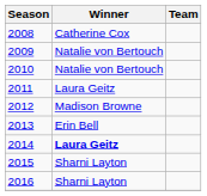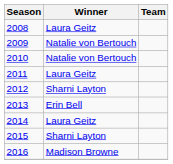 <table class="wikitable collapsible">
 <tr>
 <th>Season</th>
 <th>Winner</th>
 <th>Team</th>
 </tr>
 <tr>
 <td><a href='#'>2008</a></td>
-<td><a href='#'>Catherine Cox</a></td>
+<td><a href='#'>Laura Geitz</a></td>
 <td></td>
 </tr>
 <tr>
 <td><a href='#'>2009</a></td>
 <td><a href='#'>Natalie von Bertouch</a></td>
 <td></td>
 </tr>
 <tr>
 <td><a href='#'>2010</a></td>
 <td><a href='#'>Natalie von Bertouch</a></td>
 <td></td>
 </tr>
 <tr>
 <td><a href='#'>2011</a></td>
 <td><a href='#'>Laura Geitz</a></td>
 <td></td>
 </tr>
 <tr>
 <td><a href='#'>2012</a></td>
-<td><a href='#'>Madison Browne</a></td>
+<td><a href='#'>Sharni Layton</a></td>
 <td></td>
 </tr>
 <tr>
 <td><a href='#'>2013</a></td>
 <td><a href='#'>Erin Bell</a></td>
 <td></td>
 </tr>
 <tr>
 <td><a href='#'>2014</a></td>
-<td><strong><a href='#'>Laura Geitz</a></strong></td>
+<td><a href='#'>Laura Geitz</a></td>
 <td></td>
 </tr>
 <tr>
 <td><a href='#'>2015</a></td>
 <td><a href='#'>Sharni Layton</a></td>
 <td></td>
 </tr>
 <tr>
 <td><a href='#'>2016</a></td>
-<td><a href='#'>Sharni Layton</a></td>
+<td><a href='#'>Madison Browne</a></td>
 <td></td>
 </tr>
 <tr>
 </tr>
 </table>
